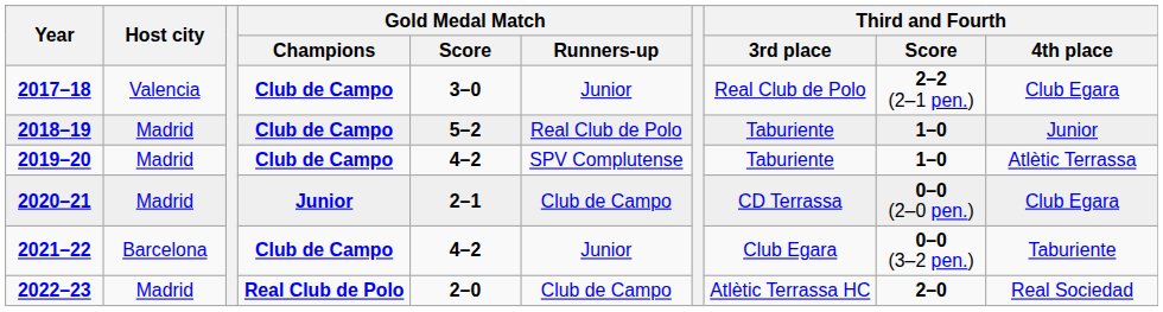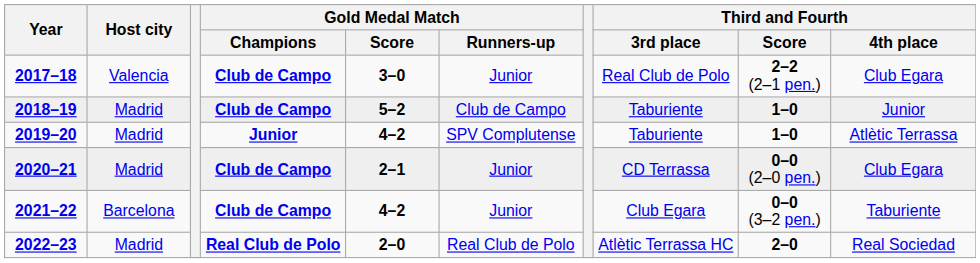 <table class="wikitable" style="font-size:90%; width: 100%; text-align: center;">
 <tr bgcolor=#c1d8ff>
 <th rowspan=2 width=8%>Year</th>
 <th rowspan=2 width=10%>Host city</th>
 <th width=1% rowspan=20 bgcolor=ffffff></th>
 <th colspan=3>Gold Medal Match</th>
 <th width=1% rowspan=20 bgcolor=ffffff></th>
 <th colspan=3>Third and Fourth</th>
 </tr>
 <tr bgcolor=#efefef>
 <th width=14%>Champions</th>
 <th width=9%>Score</th>
 <th width=14%>Runners-up</th>
 <th width=14%>3rd place</th>
 <th width=9%>Score</th>
 <th width=14%>4th place</th>
 </tr>
 <tr>
 <td><strong><a href='#'>2017–18</a></strong></td>
 <td><a href='#'>Valencia</a></td>
 <td><strong><a href='#'>Club de Campo</a></strong></td>
 <td><strong>3–0</strong></td>
 <td><a href='#'>Junior</a></td>
 <td><a href='#'>Real Club de Polo</a></td>
 <td><strong>2–2</strong><br>(2–1 <a href='#'>pen.</a>)</td>
 <td><a href='#'>Club Egara</a></td>
 </tr>
 <tr bgcolor=#efefef>
 <td><strong><a href='#'>2018–19</a></strong></td>
 <td><a href='#'>Madrid</a></td>
 <td><strong><a href='#'>Club de Campo</a></strong></td>
 <td><strong>5–2</strong></td>
-<td><a href='#'>Real Club de Polo</a></td>
+<td><a href='#'>Club de Campo</a></td>
 <td><a href='#'>Taburiente</a></td>
 <td><strong>1–0</strong></td>
 <td><a href='#'>Junior</a></td>
 </tr>
 <tr>
 <td><strong><a href='#'>2019–20</a></strong></td>
 <td><a href='#'>Madrid</a></td>
-<td><strong><a href='#'>Club de Campo</a></strong></td>
+<td><strong><a href='#'>Junior</a></strong></td>
 <td><strong>4–2</strong></td>
 <td><a href='#'>SPV Complutense</a></td>
 <td><a href='#'>Taburiente</a></td>
 <td><strong>1–0</strong></td>
 <td><a href='#'>Atlètic Terrassa</a></td>
 </tr>
 <tr bgcolor=#efefef>
 <td><strong><a href='#'>2020–21</a></strong></td>
 <td><a href='#'>Madrid</a></td>
-<td><strong><a href='#'>Junior</a></strong></td>
+<td><strong><a href='#'>Club de Campo</a></strong></td>
 <td><strong>2–1</strong></td>
-<td><a href='#'>Club de Campo</a></td>
+<td><a href='#'>Junior</a></td>
 <td><a href='#'>CD Terrassa</a></td>
 <td><strong>0–0</strong><br>(2–0 <a href='#'>pen.</a>)</td>
 <td><a href='#'>Club Egara</a></td>
 </tr>
 <tr>
 <td><strong><a href='#'>2021–22</a></strong></td>
 <td><a href='#'>Barcelona</a></td>
 <td><strong><a href='#'>Club de Campo</a></strong></td>
 <td><strong>4–2</strong></td>
 <td><a href='#'>Junior</a></td>
 <td><a href='#'>Club Egara</a></td>
 <td><strong>0–0</strong><br>(3–2 <a href='#'>pen.</a>)</td>
 <td><a href='#'>Taburiente</a></td>
 </tr>
 <tr>
 <td><strong><a href='#'>2022–23</a></strong></td>
 <td><a href='#'>Madrid</a></td>
 <td><strong><a href='#'>Real Club de Polo</a></strong></td>
 <td><strong>2–0</strong></td>
-<td><a href='#'>Club de Campo</a></td>
+<td><a href='#'>Real Club de Polo</a></td>
 <td><a href='#'>Atlètic Terrassa HC</a></td>
 <td><strong>2–0</strong></td>
 <td><a href='#'>Real Sociedad</a></td>
 </tr>
 </table>
